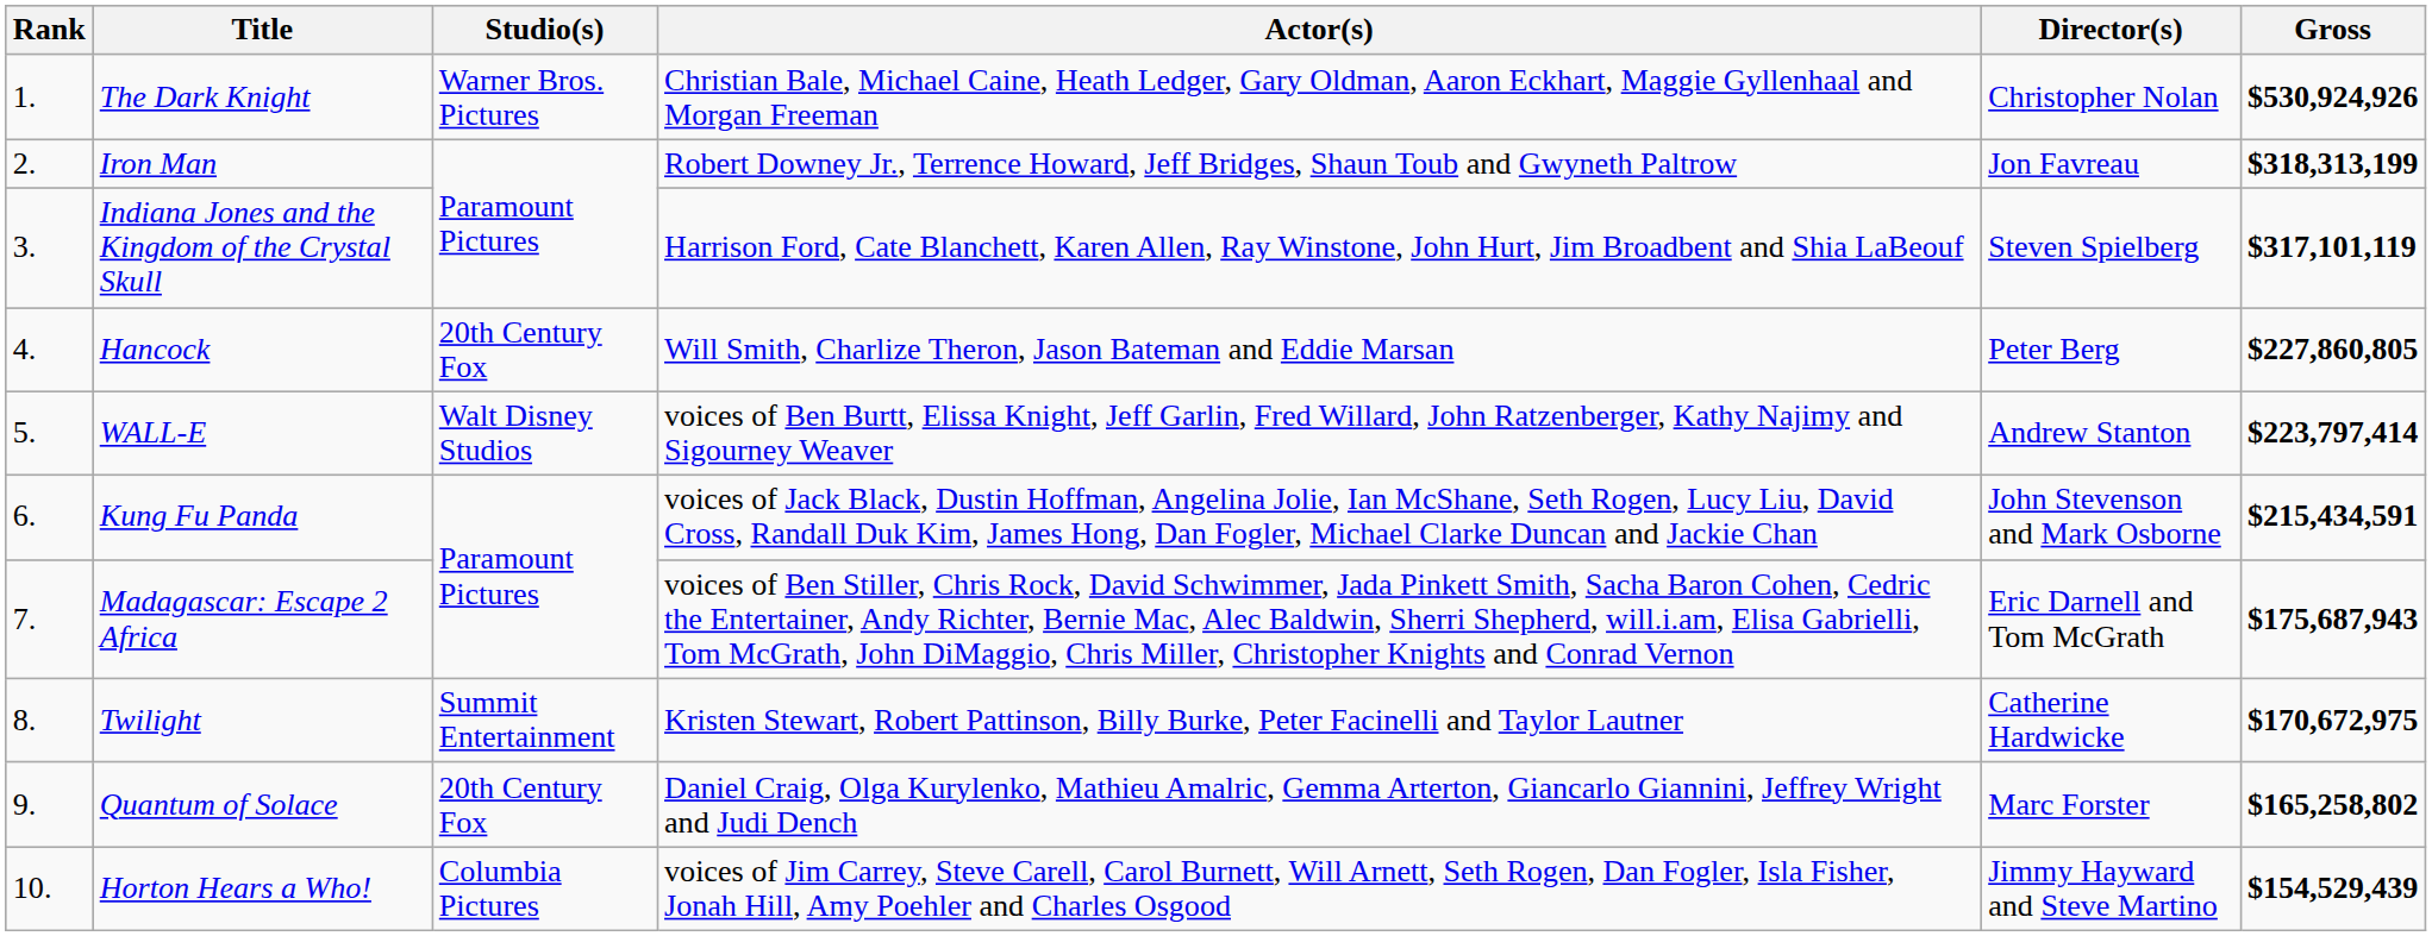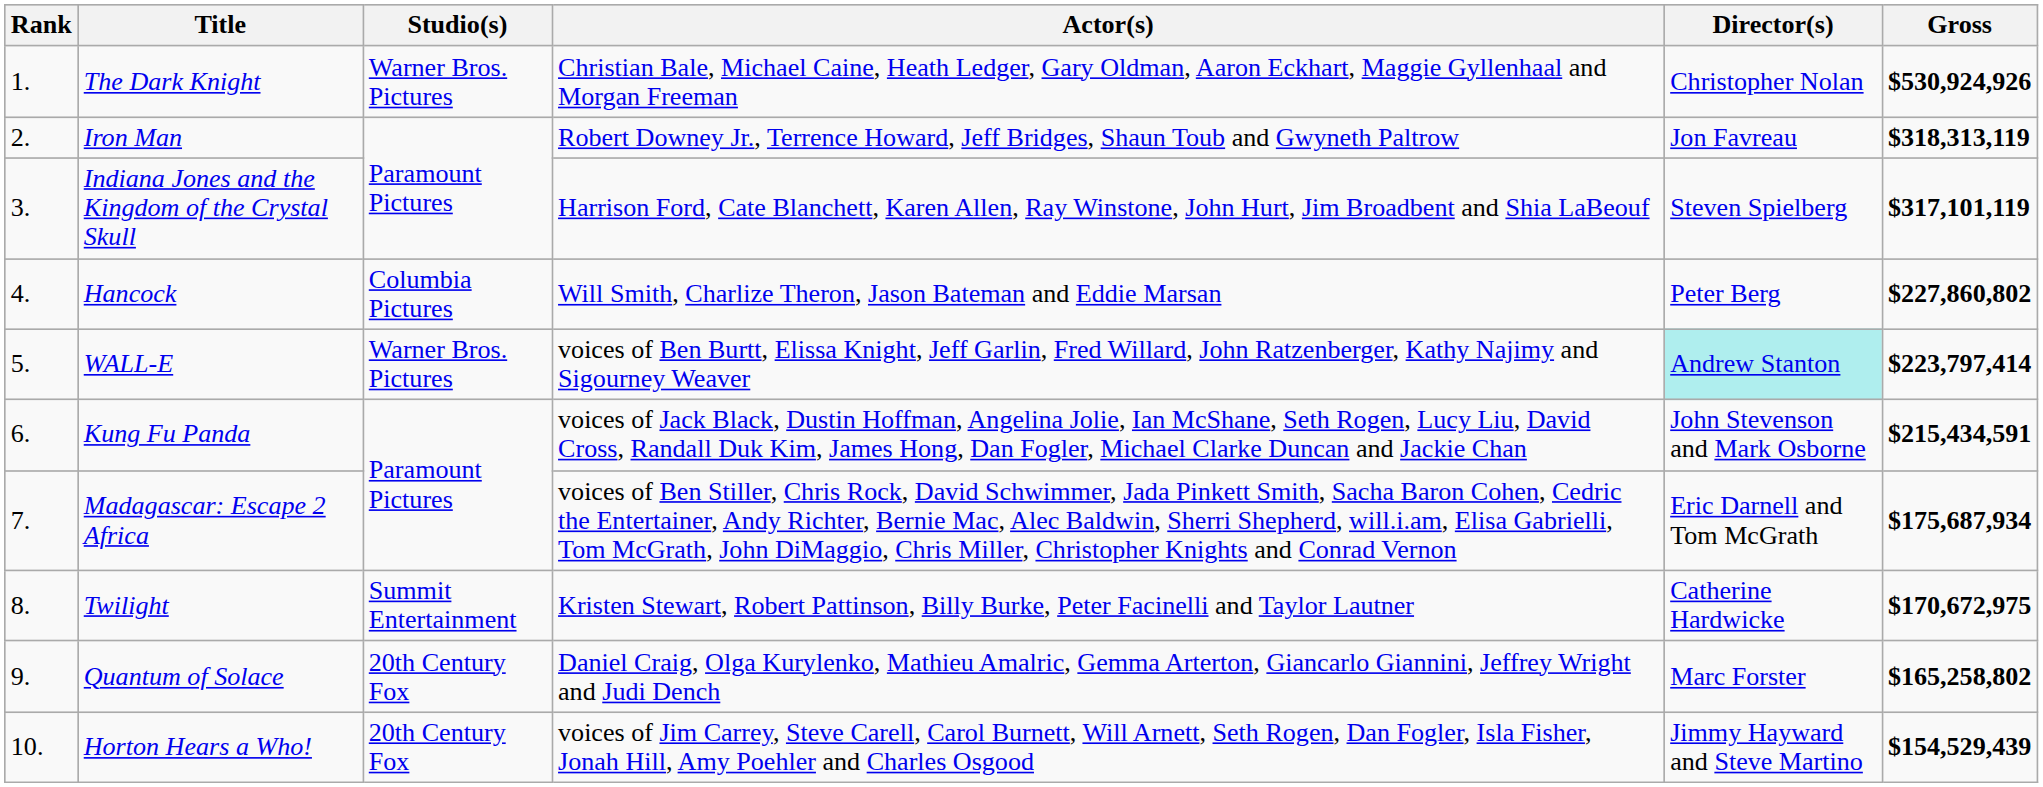 <table class="wikitable">
 <tr>
 <th>Rank</th>
 <th>Title</th>
 <th>Studio(s)</th>
 <th>Actor(s)</th>
 <th>Director(s)</th>
 <th>Gross</th>
 </tr>
 <tr>
 <td>1.</td>
 <td><em><a href='#'>The Dark Knight</a></em></td>
 <td><a href='#'>Warner Bros. Pictures</a></td>
 <td><a href='#'>Christian Bale</a>, <a href='#'>Michael Caine</a>, <a href='#'>Heath Ledger</a>, <a href='#'>Gary Oldman</a>, <a href='#'>Aaron Eckhart</a>, <a href='#'>Maggie Gyllenhaal</a> and <a href='#'>Morgan Freeman</a></td>
 <td><a href='#'>Christopher Nolan</a></td>
 <td><strong>$530,924,926</strong></td>
 </tr>
 <tr>
 <td>2.</td>
 <td><em><a href='#'>Iron Man</a></em></td>
 <td rowspan="2"><a href='#'>Paramount Pictures</a></td>
 <td><a href='#'>Robert Downey Jr.</a>, <a href='#'>Terrence Howard</a>, <a href='#'>Jeff Bridges</a>, <a href='#'>Shaun Toub</a> and <a href='#'>Gwyneth Paltrow</a></td>
 <td><a href='#'>Jon Favreau</a></td>
-<td><strong>$318,313,199</strong></td>
+<td><strong>$318,313,119</strong></td>
 </tr>
 <tr>
 <td>3.</td>
 <td><em><a href='#'>Indiana Jones and the Kingdom of the Crystal Skull</a></em></td>
 <td><a href='#'>Harrison Ford</a>, <a href='#'>Cate Blanchett</a>, <a href='#'>Karen Allen</a>, <a href='#'>Ray Winstone</a>, <a href='#'>John Hurt</a>, <a href='#'>Jim Broadbent</a> and <a href='#'>Shia LaBeouf</a></td>
 <td><a href='#'>Steven Spielberg</a></td>
 <td><strong>$317,101,119</strong></td>
 </tr>
 <tr>
 <td>4.</td>
 <td><em><a href='#'>Hancock</a></em></td>
-<td><a href='#'>20th Century Fox</a></td>
+<td><a href='#'>Columbia Pictures</a></td>
 <td><a href='#'>Will Smith</a>, <a href='#'>Charlize Theron</a>, <a href='#'>Jason Bateman</a> and <a href='#'>Eddie Marsan</a></td>
 <td><a href='#'>Peter Berg</a></td>
-<td><strong>$227,860,805</strong></td>
+<td><strong>$227,860,802</strong></td>
 </tr>
 <tr>
 <td>5.</td>
 <td><em><a href='#'>WALL-E</a></em></td>
-<td><a href='#'>Walt Disney Studios</a></td>
+<td><a href='#'>Warner Bros. Pictures</a></td>
 <td>voices of <a href='#'>Ben Burtt</a>, <a href='#'>Elissa Knight</a>, <a href='#'>Jeff Garlin</a>, <a href='#'>Fred Willard</a>, <a href='#'>John Ratzenberger</a>, <a href='#'>Kathy Najimy</a> and <a href='#'>Sigourney Weaver</a></td>
-<td><a href='#'>Andrew Stanton</a></td>
+<td style="background: paleturquoise;"><a href='#'>Andrew Stanton</a></td>
 <td><strong>$223,797,414</strong></td>
 </tr>
 <tr>
 <td>6.</td>
 <td><em><a href='#'>Kung Fu Panda</a></em></td>
 <td rowspan="2"><a href='#'>Paramount Pictures</a></td>
 <td>voices of <a href='#'>Jack Black</a>, <a href='#'>Dustin Hoffman</a>, <a href='#'>Angelina Jolie</a>, <a href='#'>Ian McShane</a>, <a href='#'>Seth Rogen</a>, <a href='#'>Lucy Liu</a>, <a href='#'>David Cross</a>, <a href='#'>Randall Duk Kim</a>, <a href='#'>James Hong</a>, <a href='#'>Dan Fogler</a>, <a href='#'>Michael Clarke Duncan</a> and <a href='#'>Jackie Chan</a></td>
 <td><a href='#'>John Stevenson</a> and <a href='#'>Mark Osborne</a></td>
 <td><strong>$215,434,591</strong></td>
 </tr>
 <tr>
 <td>7.</td>
 <td><em><a href='#'>Madagascar: Escape 2 Africa</a></em></td>
 <td>voices of <a href='#'>Ben Stiller</a>, <a href='#'>Chris Rock</a>, <a href='#'>David Schwimmer</a>, <a href='#'>Jada Pinkett Smith</a>, <a href='#'>Sacha Baron Cohen</a>, <a href='#'>Cedric the Entertainer</a>, <a href='#'>Andy Richter</a>, <a href='#'>Bernie Mac</a>, <a href='#'>Alec Baldwin</a>, <a href='#'>Sherri Shepherd</a>, <a href='#'>will.i.am</a>, <a href='#'>Elisa Gabrielli</a>, <a href='#'>Tom McGrath</a>, <a href='#'>John DiMaggio</a>, <a href='#'>Chris Miller</a>, <a href='#'>Christopher Knights</a> and <a href='#'>Conrad Vernon</a></td>
 <td><a href='#'>Eric Darnell</a> and Tom McGrath</td>
-<td><strong>$175,687,943</strong></td>
+<td><strong>$175,687,934</strong></td>
 </tr>
 <tr>
 <td>8.</td>
 <td><em><a href='#'>Twilight</a></em></td>
 <td><a href='#'>Summit Entertainment</a></td>
 <td><a href='#'>Kristen Stewart</a>, <a href='#'>Robert Pattinson</a>, <a href='#'>Billy Burke</a>, <a href='#'>Peter Facinelli</a> and <a href='#'>Taylor Lautner</a></td>
 <td><a href='#'>Catherine Hardwicke</a></td>
 <td><strong>$170,672,975</strong></td>
 </tr>
 <tr>
 <td>9.</td>
 <td><em><a href='#'>Quantum of Solace</a></em></td>
 <td><a href='#'>20th Century Fox</a></td>
 <td><a href='#'>Daniel Craig</a>, <a href='#'>Olga Kurylenko</a>, <a href='#'>Mathieu Amalric</a>, <a href='#'>Gemma Arterton</a>, <a href='#'>Giancarlo Giannini</a>, <a href='#'>Jeffrey Wright</a> and <a href='#'>Judi Dench</a></td>
 <td><a href='#'>Marc Forster</a></td>
 <td><strong>$165,258,802</strong></td>
 </tr>
 <tr>
 <td>10.</td>
 <td><em><a href='#'>Horton Hears a Who!</a></em></td>
-<td><a href='#'>Columbia Pictures</a></td>
+<td><a href='#'>20th Century Fox</a></td>
 <td>voices of <a href='#'>Jim Carrey</a>, <a href='#'>Steve Carell</a>, <a href='#'>Carol Burnett</a>, <a href='#'>Will Arnett</a>, <a href='#'>Seth Rogen</a>, <a href='#'>Dan Fogler</a>, <a href='#'>Isla Fisher</a>, <a href='#'>Jonah Hill</a>, <a href='#'>Amy Poehler</a> and <a href='#'>Charles Osgood</a></td>
 <td><a href='#'>Jimmy Hayward</a> and <a href='#'>Steve Martino</a></td>
 <td><strong>$154,529,439</strong></td>
 </tr>
 </table>
